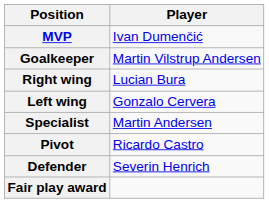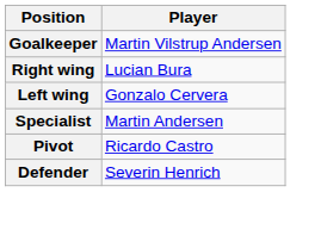 <table class="wikitable plainrowheaders">
 <tr>
 <th scope="col">Position</th>
 <th scope="col">Player</th>
-</tr>
-<tr>
-<th scope="row"><a href='#'>MVP</a></th>
-<td> <a href='#'>Ivan Dumenčić</a></td>
 </tr>
 <tr>
 <th scope="row">Goalkeeper</th>
 <td> <a href='#'>Martin Vilstrup Andersen</a></td>
 </tr>
 <tr>
 <th scope="row">Right wing</th>
 <td> <a href='#'>Lucian Bura</a></td>
 </tr>
 <tr>
 <th scope="row">Left wing</th>
 <td> <a href='#'>Gonzalo Cervera</a></td>
 </tr>
 <tr>
 <th scope="row">Specialist</th>
 <td> <a href='#'>Martin Andersen</a></td>
 </tr>
 <tr>
 <th scope="row">Pivot</th>
 <td> <a href='#'>Ricardo Castro</a></td>
 </tr>
 <tr>
 <th scope="row">Defender</th>
 <td> <a href='#'>Severin Henrich</a></td>
 </tr>
-<tr>
-<th scope="row">Fair play award</th>
-<td></td>
-</tr>
 </table>
